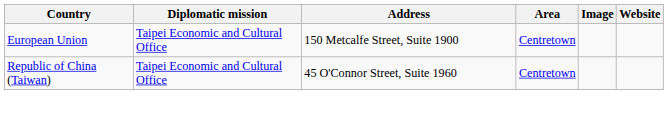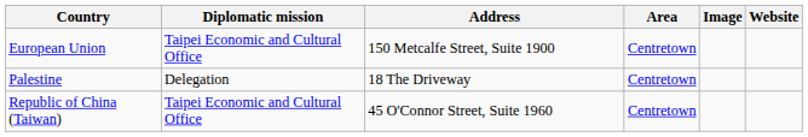 <table class="wikitable sortable">
 <tr>
 <th>Country</th>
 <th>Diplomatic mission</th>
 <th width=275px>Address</th>
 <th>Area</th>
 <th>Image</th>
 <th>Website</th>
 </tr>
 <tr>
 <td> <a href='#'>European Union</a></td>
 <td><a href='#'>Taipei Economic and Cultural Office</a></td>
 <td>150 Metcalfe Street, Suite 1900</td>
 <td><a href='#'>Centretown</a></td>
 <td></td>
 <td></td>
 </tr>
 <tr>
+<td> <a href='#'>Palestine</a></td>
+<td>Delegation</td>
+<td>18 The Driveway</td>
+<td><a href='#'>Centretown</a></td>
+<td></td>
+<td></td>
+</tr>
+<tr>
 <td> <a href='#'>Republic of China</a> (<a href='#'>Taiwan</a>)</td>
 <td><a href='#'>Taipei Economic and Cultural Office</a></td>
 <td>45 O'Connor Street, Suite 1960</td>
 <td><a href='#'>Centretown</a></td>
 <td></td>
 <td></td>
 </tr>
 </table>
